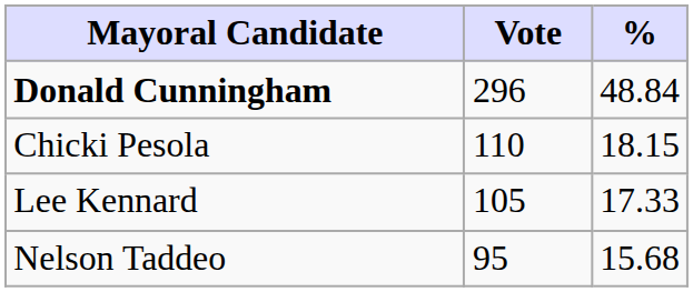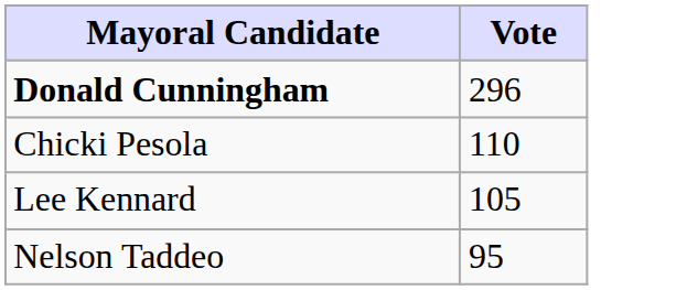 <table class="wikitable">
 <tr>
 <th style="background:#ddf; width:200px;">Mayoral Candidate</th>
 <th style="background:#ddf; width:50px;">Vote</th>
-<th style="background:#ddf; width:30px;">%</th>
 </tr>
 <tr>
 <td><strong>Donald Cunningham</strong></td>
 <td>296</td>
-<td>48.84</td>
 </tr>
 <tr>
 <td>Chicki Pesola</td>
 <td>110</td>
-<td>18.15</td>
 </tr>
 <tr>
 <td>Lee Kennard</td>
 <td>105</td>
-<td>17.33</td>
 </tr>
 <tr>
 <td>Nelson Taddeo</td>
 <td>95</td>
-<td>15.68</td>
 </tr>
 </table>
